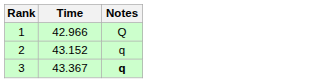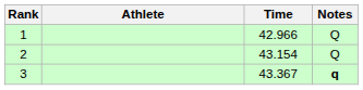 <table class=wikitable style="text-align:center">
 <tr>
 <th width=40>Rank</th>
+<th width=250>Athlete</th>
 <th width=80>Time</th>
 <th width=50>Notes</th>
 </tr>
 <tr bgcolor="ccffcc">
 <td>1</td>
+<td align=left></td>
 <td>42.966</td>
 <td>Q</td>
 </tr>
 <tr bgcolor="ccffcc">
 <td>2</td>
-<td>43.152</td>
-<td>q</td>
+<td align=left></td>
+<td>43.154</td>
+<td>Q</td>
 </tr>
 <tr bgcolor="ccffcc">
 <td>3</td>
+<td align=left></td>
 <td>43.367</td>
 <td><strong>q</strong></td>
 </tr>
 </table>
